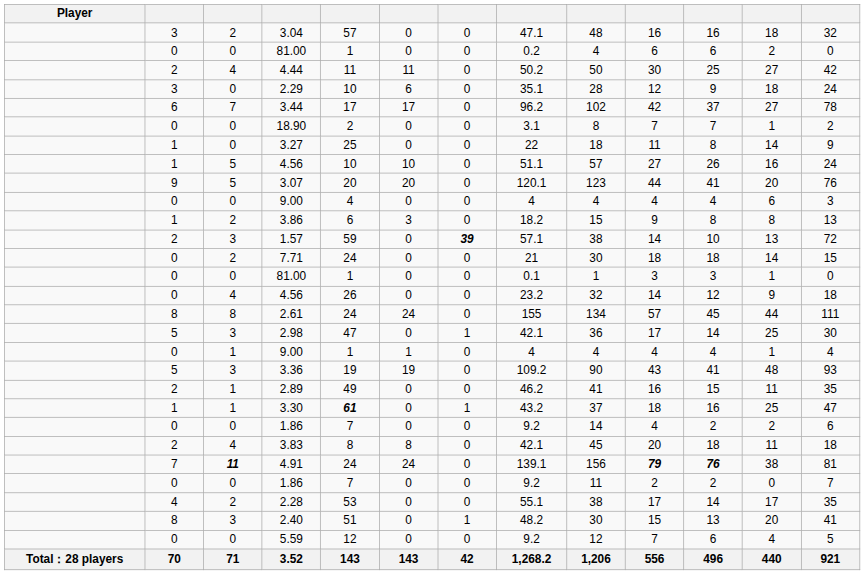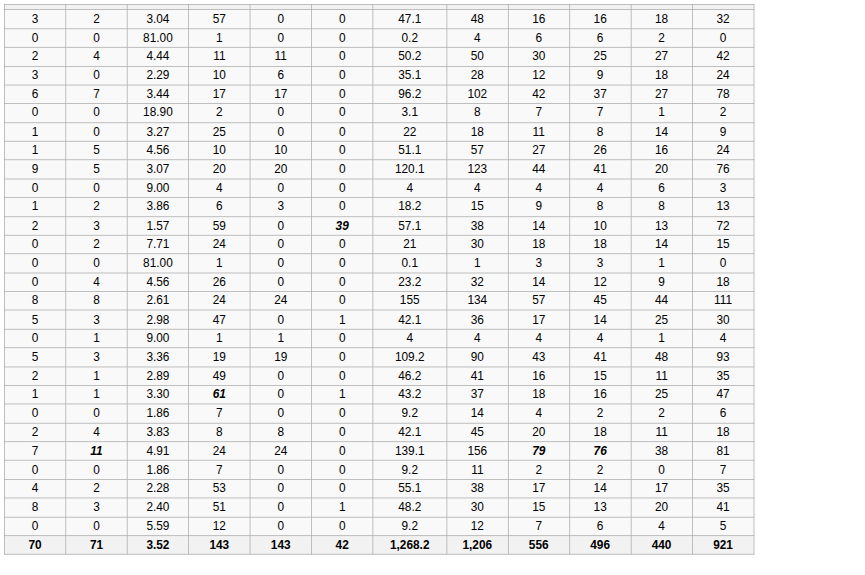 <table class="wikitable sortable" style="text-align:center;">
 <tr>
-<th width="12%">Player</th>
 <th width="5%"><a href='#'></a></th>
 <th width="5%"><a href='#'></a></th>
 <th width="5%"><a href='#'></a></th>
 <th width="5%"><a href='#'></a></th>
 <th width="5%"><a href='#'></a></th>
 <th width="5%"><a href='#'></a></th>
 <th width="6%"><a href='#'></a></th>
 <th width="5%"><a href='#'></a></th>
 <th width="5%"><a href='#'></a></th>
 <th width="5%"><a href='#'></a></th>
 <th width="5%"><a href='#'></a></th>
 <th width="5%"><a href='#'></a></th>
 </tr>
 <tr>
-<td align="left"></td>
 <td>3</td>
 <td>2</td>
 <td>3.04</td>
 <td>57</td>
 <td>0</td>
 <td>0</td>
 <td>47.1</td>
 <td>48</td>
 <td>16</td>
 <td>16</td>
 <td>18</td>
 <td>32</td>
 </tr>
 <tr>
-<td align="left"></td>
 <td>0</td>
 <td>0</td>
 <td>81.00</td>
 <td>1</td>
 <td>0</td>
 <td>0</td>
 <td>0.2</td>
 <td>4</td>
 <td>6</td>
 <td>6</td>
 <td>2</td>
 <td>0</td>
 </tr>
 <tr>
-<td align="left"></td>
 <td>2</td>
 <td>4</td>
 <td>4.44</td>
 <td>11</td>
 <td>11</td>
 <td>0</td>
 <td>50.2</td>
 <td>50</td>
 <td>30</td>
 <td>25</td>
 <td>27</td>
 <td>42</td>
 </tr>
 <tr>
-<td align="left"></td>
 <td>3</td>
 <td>0</td>
 <td>2.29</td>
 <td>10</td>
 <td>6</td>
 <td>0</td>
 <td>35.1</td>
 <td>28</td>
 <td>12</td>
 <td>9</td>
 <td>18</td>
 <td>24</td>
 </tr>
 <tr>
-<td align="left"></td>
 <td>6</td>
 <td>7</td>
 <td>3.44</td>
 <td>17</td>
 <td>17</td>
 <td>0</td>
 <td>96.2</td>
 <td>102</td>
 <td>42</td>
 <td>37</td>
 <td>27</td>
 <td>78</td>
 </tr>
 <tr>
-<td align="left"></td>
 <td>0</td>
 <td>0</td>
 <td>18.90</td>
 <td>2</td>
 <td>0</td>
 <td>0</td>
 <td>3.1</td>
 <td>8</td>
 <td>7</td>
 <td>7</td>
 <td>1</td>
 <td>2</td>
 </tr>
 <tr>
-<td align="left"></td>
 <td>1</td>
 <td>0</td>
 <td>3.27</td>
 <td>25</td>
 <td>0</td>
 <td>0</td>
 <td>22</td>
 <td>18</td>
 <td>11</td>
 <td>8</td>
 <td>14</td>
 <td>9</td>
 </tr>
 <tr>
-<td align="left"></td>
 <td>1</td>
 <td>5</td>
 <td>4.56</td>
 <td>10</td>
 <td>10</td>
 <td>0</td>
 <td>51.1</td>
 <td>57</td>
 <td>27</td>
 <td>26</td>
 <td>16</td>
 <td>24</td>
 </tr>
 <tr>
-<td align="left"></td>
 <td>9</td>
 <td>5</td>
 <td>3.07</td>
 <td>20</td>
 <td>20</td>
 <td>0</td>
 <td>120.1</td>
 <td>123</td>
 <td>44</td>
 <td>41</td>
 <td>20</td>
 <td>76</td>
 </tr>
 <tr>
-<td align="left"></td>
 <td>0</td>
 <td>0</td>
 <td>9.00</td>
 <td>4</td>
 <td>0</td>
 <td>0</td>
 <td>4</td>
 <td>4</td>
 <td>4</td>
 <td>4</td>
 <td>6</td>
 <td>3</td>
 </tr>
 <tr>
-<td align="left"></td>
 <td>1</td>
 <td>2</td>
 <td>3.86</td>
 <td>6</td>
 <td>3</td>
 <td>0</td>
 <td>18.2</td>
 <td>15</td>
 <td>9</td>
 <td>8</td>
 <td>8</td>
 <td>13</td>
 </tr>
 <tr>
-<td align="left"></td>
 <td>2</td>
 <td>3</td>
 <td>1.57</td>
 <td>59</td>
 <td>0</td>
 <td><strong><em>39</em></strong></td>
 <td>57.1</td>
 <td>38</td>
 <td>14</td>
 <td>10</td>
 <td>13</td>
 <td>72</td>
 </tr>
 <tr>
-<td align="left"></td>
 <td>0</td>
 <td>2</td>
 <td>7.71</td>
 <td>24</td>
 <td>0</td>
 <td>0</td>
 <td>21</td>
 <td>30</td>
 <td>18</td>
 <td>18</td>
 <td>14</td>
 <td>15</td>
 </tr>
 <tr>
-<td align="left"></td>
 <td>0</td>
 <td>0</td>
 <td>81.00</td>
 <td>1</td>
 <td>0</td>
 <td>0</td>
 <td>0.1</td>
 <td>1</td>
 <td>3</td>
 <td>3</td>
 <td>1</td>
 <td>0</td>
 </tr>
 <tr>
-<td align="left"></td>
 <td>0</td>
 <td>4</td>
 <td>4.56</td>
 <td>26</td>
 <td>0</td>
 <td>0</td>
 <td>23.2</td>
 <td>32</td>
 <td>14</td>
 <td>12</td>
 <td>9</td>
 <td>18</td>
 </tr>
 <tr>
-<td align="left"></td>
 <td>8</td>
 <td>8</td>
 <td>2.61</td>
 <td>24</td>
 <td>24</td>
 <td>0</td>
 <td>155</td>
 <td>134</td>
 <td>57</td>
 <td>45</td>
 <td>44</td>
 <td>111</td>
 </tr>
 <tr>
-<td align="left"></td>
 <td>5</td>
 <td>3</td>
 <td>2.98</td>
 <td>47</td>
 <td>0</td>
 <td>1</td>
 <td>42.1</td>
 <td>36</td>
 <td>17</td>
 <td>14</td>
 <td>25</td>
 <td>30</td>
 </tr>
 <tr>
-<td align="left"></td>
 <td>0</td>
 <td>1</td>
 <td>9.00</td>
 <td>1</td>
 <td>1</td>
 <td>0</td>
 <td>4</td>
 <td>4</td>
 <td>4</td>
 <td>4</td>
 <td>1</td>
 <td>4</td>
 </tr>
 <tr>
-<td align="left"></td>
 <td>5</td>
 <td>3</td>
 <td>3.36</td>
 <td>19</td>
 <td>19</td>
 <td>0</td>
 <td>109.2</td>
 <td>90</td>
 <td>43</td>
 <td>41</td>
 <td>48</td>
 <td>93</td>
 </tr>
 <tr>
-<td align="left"></td>
 <td>2</td>
 <td>1</td>
 <td>2.89</td>
 <td>49</td>
 <td>0</td>
 <td>0</td>
 <td>46.2</td>
 <td>41</td>
 <td>16</td>
 <td>15</td>
 <td>11</td>
 <td>35</td>
 </tr>
 <tr>
-<td align="left"></td>
 <td>1</td>
 <td>1</td>
 <td>3.30</td>
 <td><strong><em>61</em></strong></td>
 <td>0</td>
 <td>1</td>
 <td>43.2</td>
 <td>37</td>
 <td>18</td>
 <td>16</td>
 <td>25</td>
 <td>47</td>
 </tr>
 <tr>
-<td align="left"></td>
 <td>0</td>
 <td>0</td>
 <td>1.86</td>
 <td>7</td>
 <td>0</td>
 <td>0</td>
 <td>9.2</td>
 <td>14</td>
 <td>4</td>
 <td>2</td>
 <td>2</td>
 <td>6</td>
 </tr>
 <tr>
-<td align="left"></td>
 <td>2</td>
 <td>4</td>
 <td>3.83</td>
 <td>8</td>
 <td>8</td>
 <td>0</td>
 <td>42.1</td>
 <td>45</td>
 <td>20</td>
 <td>18</td>
 <td>11</td>
 <td>18</td>
 </tr>
 <tr>
-<td align="left"></td>
 <td>7</td>
 <td><strong><em>11</em></strong></td>
 <td>4.91</td>
 <td>24</td>
 <td>24</td>
 <td>0</td>
 <td>139.1</td>
 <td>156</td>
 <td><strong><em>79</em></strong></td>
 <td><strong><em>76</em></strong></td>
 <td>38</td>
 <td>81</td>
 </tr>
 <tr>
-<td align="left"></td>
 <td>0</td>
 <td>0</td>
 <td>1.86</td>
 <td>7</td>
 <td>0</td>
 <td>0</td>
 <td>9.2</td>
 <td>11</td>
 <td>2</td>
 <td>2</td>
 <td>0</td>
 <td>7</td>
 </tr>
 <tr>
-<td align="left"></td>
 <td>4</td>
 <td>2</td>
 <td>2.28</td>
 <td>53</td>
 <td>0</td>
 <td>0</td>
 <td>55.1</td>
 <td>38</td>
 <td>17</td>
 <td>14</td>
 <td>17</td>
 <td>35</td>
 </tr>
 <tr>
-<td align="left"></td>
 <td>8</td>
 <td>3</td>
 <td>2.40</td>
 <td>51</td>
 <td>0</td>
 <td>1</td>
 <td>48.2</td>
 <td>30</td>
 <td>15</td>
 <td>13</td>
 <td>20</td>
 <td>41</td>
 </tr>
 <tr>
-<td align="left"></td>
 <td>0</td>
 <td>0</td>
 <td>5.59</td>
 <td>12</td>
 <td>0</td>
 <td>0</td>
 <td>9.2</td>
 <td>12</td>
 <td>7</td>
 <td>6</td>
 <td>4</td>
 <td>5</td>
 </tr>
 <tr>
-<th>Total：28 players</th>
 <th>70</th>
 <th>71</th>
 <th>3.52</th>
 <th>143</th>
 <th>143</th>
 <th>42</th>
 <th>1,268.2</th>
 <th>1,206</th>
 <th>556</th>
 <th>496</th>
 <th>440</th>
 <th>921</th>
 </tr>
 </table>
